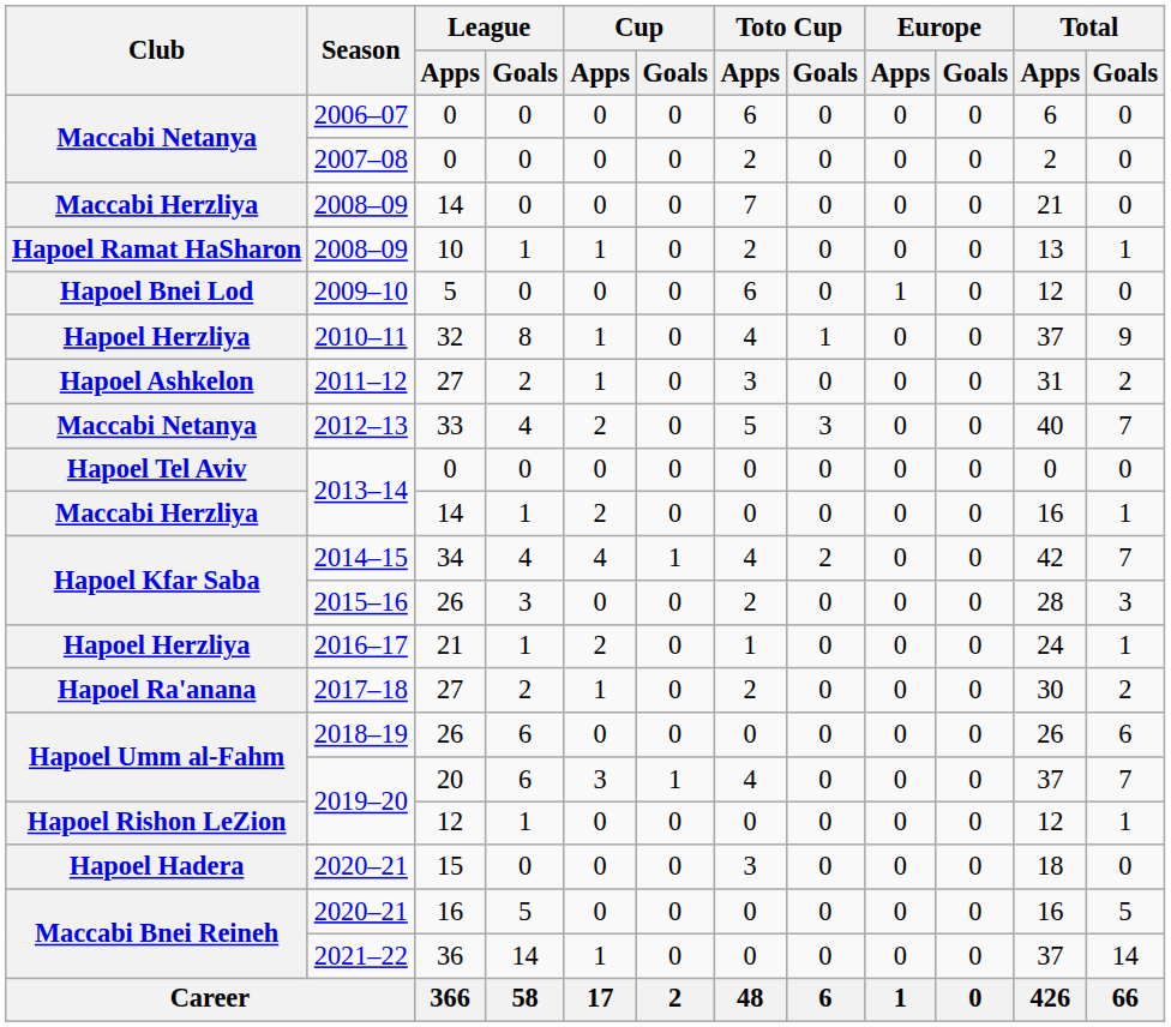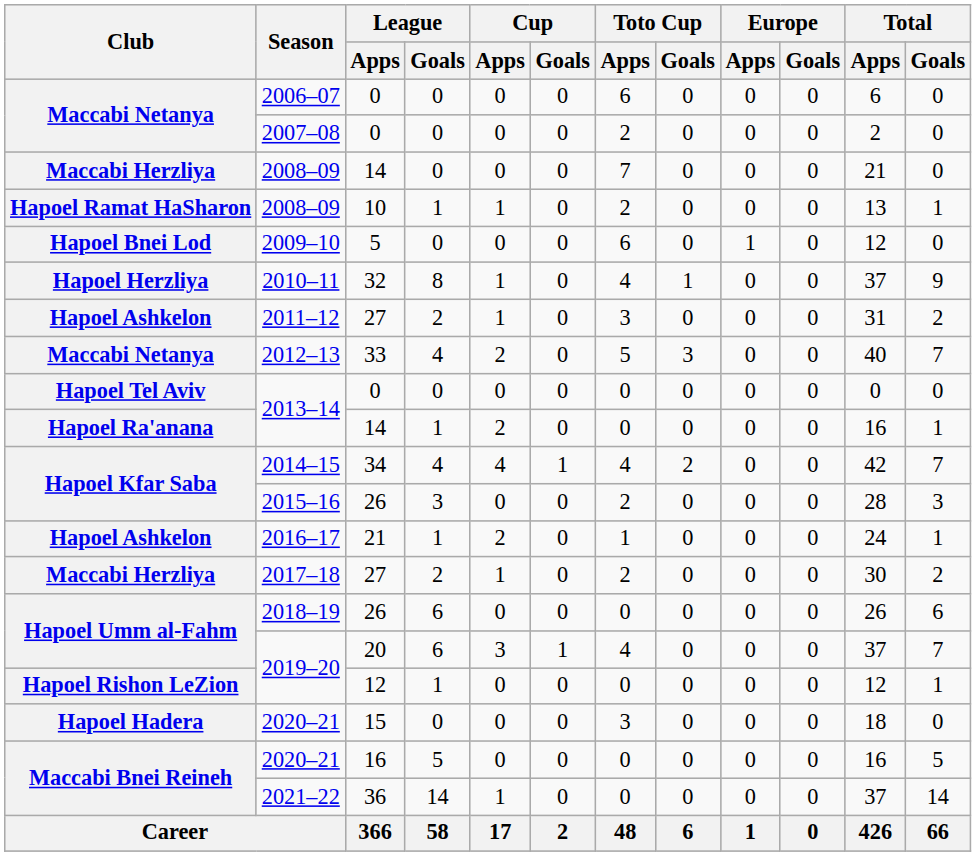 <table class="wikitable" style="font-size:90%; text-align: center;">
 <tr>
 <th rowspan="2">Club</th>
 <th rowspan="2">Season</th>
 <th colspan="2">League</th>
 <th colspan="2">Cup</th>
 <th colspan="2">Toto Cup</th>
 <th colspan="2">Europe</th>
 <th colspan="2">Total</th>
 </tr>
 <tr>
 <th>Apps</th>
 <th>Goals</th>
 <th>Apps</th>
 <th>Goals</th>
 <th>Apps</th>
 <th>Goals</th>
 <th>Apps</th>
 <th>Goals</th>
 <th>Apps</th>
 <th>Goals</th>
 </tr>
 <tr |-||-||-|>
 <th rowspan="2" valign="center"><a href='#'>Maccabi Netanya</a></th>
 <td><a href='#'>2006–07</a></td>
 <td>0</td>
 <td>0</td>
 <td>0</td>
 <td>0</td>
 <td>6</td>
 <td>0</td>
 <td>0</td>
 <td>0</td>
 <td>6</td>
 <td>0</td>
 </tr>
 <tr>
 <td><a href='#'>2007–08</a></td>
 <td>0</td>
 <td>0</td>
 <td>0</td>
 <td>0</td>
 <td>2</td>
 <td>0</td>
 <td>0</td>
 <td>0</td>
 <td>2</td>
 <td>0</td>
 </tr>
 <tr>
 <th rowspan="1" valign="center"><a href='#'>Maccabi Herzliya</a></th>
 <td><a href='#'>2008–09</a></td>
 <td>14</td>
 <td>0</td>
 <td>0</td>
 <td>0</td>
 <td>7</td>
 <td>0</td>
 <td>0</td>
 <td>0</td>
 <td>21</td>
 <td>0</td>
 </tr>
 <tr>
 <th rowspan="1" valign="center"><a href='#'>Hapoel Ramat HaSharon</a></th>
 <td><a href='#'>2008–09</a></td>
 <td>10</td>
 <td>1</td>
 <td>1</td>
 <td>0</td>
 <td>2</td>
 <td>0</td>
 <td>0</td>
 <td>0</td>
 <td>13</td>
 <td>1</td>
 </tr>
 <tr>
 <th rowspan="1" valign="center"><a href='#'>Hapoel Bnei Lod</a></th>
 <td><a href='#'>2009–10</a></td>
 <td>5</td>
 <td>0</td>
 <td>0</td>
 <td>0</td>
 <td>6</td>
 <td>0</td>
 <td>1</td>
 <td>0</td>
 <td>12</td>
 <td>0</td>
 </tr>
 <tr>
 <th rowspan="1" valign="center"><a href='#'>Hapoel Herzliya</a></th>
 <td><a href='#'>2010–11</a></td>
 <td>32</td>
 <td>8</td>
 <td>1</td>
 <td>0</td>
 <td>4</td>
 <td>1</td>
 <td>0</td>
 <td>0</td>
 <td>37</td>
 <td>9</td>
 </tr>
 <tr>
 <th rowspan="1" valign="center"><a href='#'>Hapoel Ashkelon</a></th>
 <td><a href='#'>2011–12</a></td>
 <td>27</td>
 <td>2</td>
 <td>1</td>
 <td>0</td>
 <td>3</td>
 <td>0</td>
 <td>0</td>
 <td>0</td>
 <td>31</td>
 <td>2</td>
 </tr>
 <tr>
 <th rowspan="1" valign="center"><a href='#'>Maccabi Netanya</a></th>
 <td><a href='#'>2012–13</a></td>
 <td>33</td>
 <td>4</td>
 <td>2</td>
 <td>0</td>
 <td>5</td>
 <td>3</td>
 <td>0</td>
 <td>0</td>
 <td>40</td>
 <td>7</td>
 </tr>
 <tr>
 <th rowspan="1" valign="center"><a href='#'>Hapoel Tel Aviv</a></th>
 <td rowspan="2" valign="center"><a href='#'>2013–14</a></td>
 <td>0</td>
 <td>0</td>
 <td>0</td>
 <td>0</td>
 <td>0</td>
 <td>0</td>
 <td>0</td>
 <td>0</td>
 <td>0</td>
 <td>0</td>
 </tr>
 <tr>
-<th rowspan="1" valign="center"><a href='#'>Maccabi Herzliya</a></th>
+<th rowspan="1" valign="center"><a href='#'>Hapoel Ra'anana</a></th>
 <td>14</td>
 <td>1</td>
 <td>2</td>
 <td>0</td>
 <td>0</td>
 <td>0</td>
 <td>0</td>
 <td>0</td>
 <td>16</td>
 <td>1</td>
 </tr>
 <tr>
 <th rowspan="2" valign="center"><a href='#'>Hapoel Kfar Saba</a></th>
 <td rowspan="1" valign="center"><a href='#'>2014–15</a></td>
 <td>34</td>
 <td>4</td>
 <td>4</td>
 <td>1</td>
 <td>4</td>
 <td>2</td>
 <td>0</td>
 <td>0</td>
 <td>42</td>
 <td>7</td>
 </tr>
 <tr>
 <td rowspan="1" valign="center"><a href='#'>2015–16</a></td>
 <td>26</td>
 <td>3</td>
 <td>0</td>
 <td>0</td>
 <td>2</td>
 <td>0</td>
 <td>0</td>
 <td>0</td>
 <td>28</td>
 <td>3</td>
 </tr>
 <tr>
-<th rowspan="1" valign="center"><a href='#'>Hapoel Herzliya</a></th>
+<th rowspan="1" valign="center"><a href='#'>Hapoel Ashkelon</a></th>
 <td rowspan="1" valign="center"><a href='#'>2016–17</a></td>
 <td>21</td>
 <td>1</td>
 <td>2</td>
 <td>0</td>
 <td>1</td>
 <td>0</td>
 <td>0</td>
 <td>0</td>
 <td>24</td>
 <td>1</td>
 </tr>
 <tr>
-<th rowspan="1" valign="center"><a href='#'>Hapoel Ra'anana</a></th>
+<th rowspan="1" valign="center"><a href='#'>Maccabi Herzliya</a></th>
 <td rowspan="1" valign="center"><a href='#'>2017–18</a></td>
 <td>27</td>
 <td>2</td>
 <td>1</td>
 <td>0</td>
 <td>2</td>
 <td>0</td>
 <td>0</td>
 <td>0</td>
 <td>30</td>
 <td>2</td>
 </tr>
 <tr>
 <th rowspan="2" valign="center"><a href='#'>Hapoel Umm al-Fahm</a></th>
 <td rowspan="1" valign="center"><a href='#'>2018–19</a></td>
 <td>26</td>
 <td>6</td>
 <td>0</td>
 <td>0</td>
 <td>0</td>
 <td>0</td>
 <td>0</td>
 <td>0</td>
 <td>26</td>
 <td>6</td>
 </tr>
 <tr>
 <td rowspan="2" valign="center"><a href='#'>2019–20</a></td>
 <td>20</td>
 <td>6</td>
 <td>3</td>
 <td>1</td>
 <td>4</td>
 <td>0</td>
 <td>0</td>
 <td>0</td>
 <td>37</td>
 <td>7</td>
 </tr>
 <tr>
 <th rowspan="1" valign="center"><a href='#'>Hapoel Rishon LeZion</a></th>
 <td>12</td>
 <td>1</td>
 <td>0</td>
 <td>0</td>
 <td>0</td>
 <td>0</td>
 <td>0</td>
 <td>0</td>
 <td>12</td>
 <td>1</td>
 </tr>
 <tr>
 <th rowspan="1" valign="center"><a href='#'>Hapoel Hadera</a></th>
 <td rowspan="1" valign="center"><a href='#'>2020–21</a></td>
 <td>15</td>
 <td>0</td>
 <td>0</td>
 <td>0</td>
 <td>3</td>
 <td>0</td>
 <td>0</td>
 <td>0</td>
 <td>18</td>
 <td>0</td>
 </tr>
 <tr>
 <th rowspan="2" valign="center"><a href='#'>Maccabi Bnei Reineh</a></th>
 <td rowspan="1" valign="center"><a href='#'>2020–21</a></td>
 <td>16</td>
 <td>5</td>
 <td>0</td>
 <td>0</td>
 <td>0</td>
 <td>0</td>
 <td>0</td>
 <td>0</td>
 <td>16</td>
 <td>5</td>
 </tr>
 <tr>
 <td rowspan="1" valign="center"><a href='#'>2021–22</a></td>
 <td>36</td>
 <td>14</td>
 <td>1</td>
 <td>0</td>
 <td>0</td>
 <td>0</td>
 <td>0</td>
 <td>0</td>
 <td>37</td>
 <td>14</td>
 </tr>
 <tr>
 <th colspan="2" valign="center">Career</th>
 <th>366</th>
 <th>58</th>
 <th>17</th>
 <th>2</th>
 <th>48</th>
 <th>6</th>
 <th>1</th>
 <th>0</th>
 <th>426</th>
 <th>66</th>
 </tr>
 </table>
